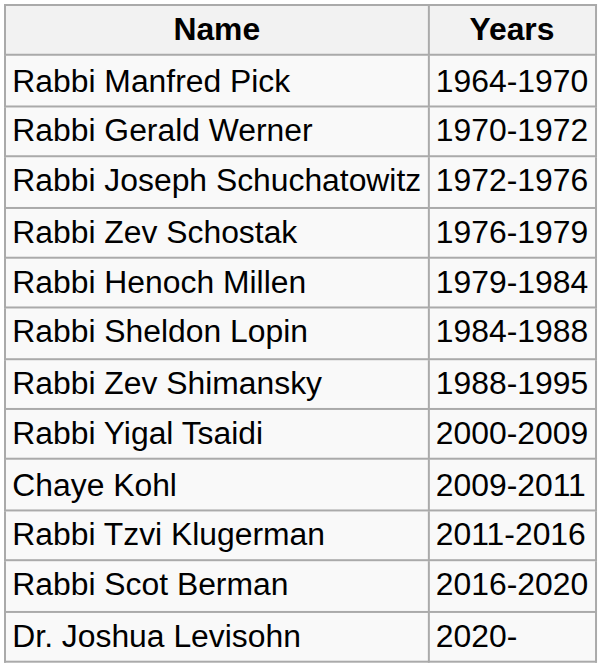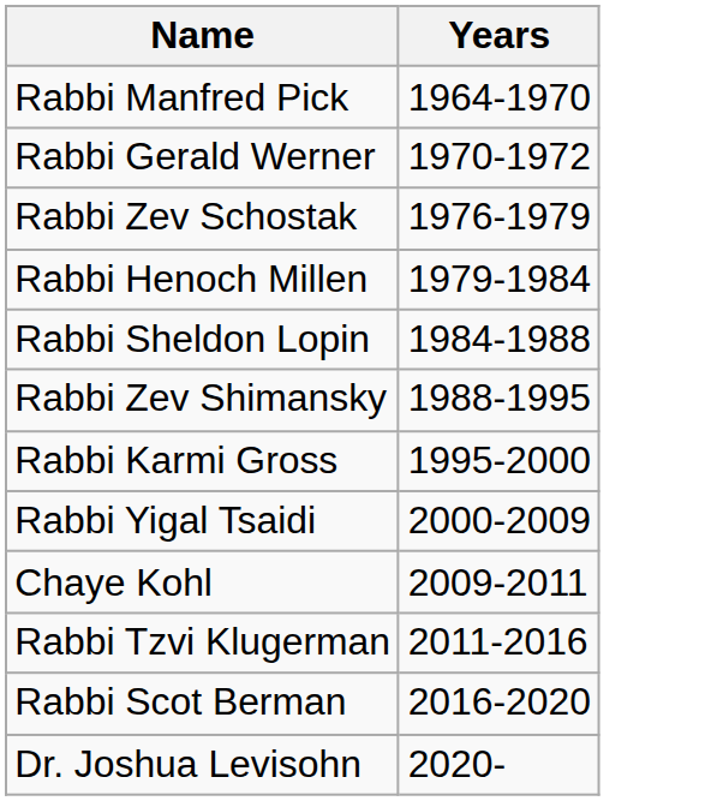 <table class="wikitable">
 <tr>
 <th>Name</th>
 <th>Years</th>
 </tr>
 <tr>
 <td>Rabbi Manfred Pick</td>
 <td>1964-1970</td>
 </tr>
 <tr>
 <td>Rabbi Gerald Werner</td>
 <td>1970-1972</td>
-</tr>
-<tr>
-<td>Rabbi Joseph Schuchatowitz</td>
-<td>1972-1976</td>
 </tr>
 <tr>
 <td>Rabbi Zev Schostak</td>
 <td>1976-1979</td>
 </tr>
 <tr>
 <td>Rabbi Henoch Millen</td>
 <td>1979-1984</td>
 </tr>
 <tr>
 <td>Rabbi Sheldon Lopin</td>
 <td>1984-1988</td>
 </tr>
 <tr>
 <td>Rabbi Zev Shimansky</td>
 <td>1988-1995</td>
+</tr>
+<tr>
+<td>Rabbi Karmi Gross</td>
+<td>1995-2000</td>
 </tr>
 <tr>
 <td>Rabbi Yigal Tsaidi</td>
 <td>2000-2009</td>
 </tr>
 <tr>
 <td>Chaye Kohl</td>
 <td>2009-2011</td>
 </tr>
 <tr>
 <td>Rabbi Tzvi Klugerman</td>
 <td>2011-2016</td>
 </tr>
 <tr>
 <td>Rabbi Scot Berman</td>
 <td>2016-2020</td>
 </tr>
 <tr>
 <td>Dr. Joshua Levisohn</td>
 <td>2020-</td>
 </tr>
 </table>
